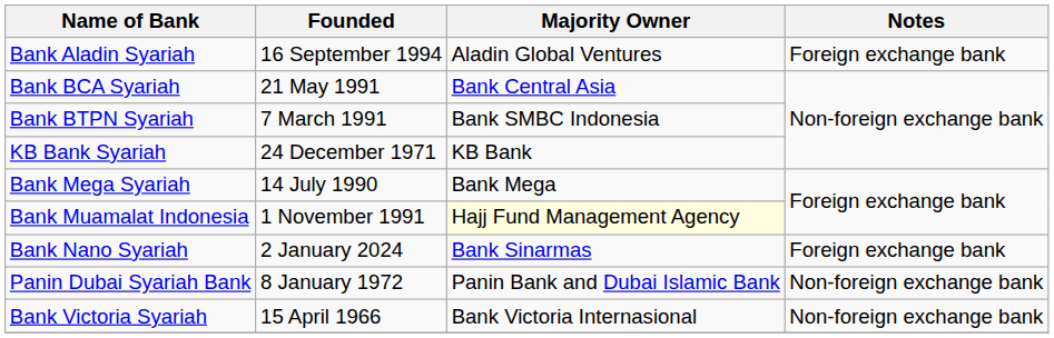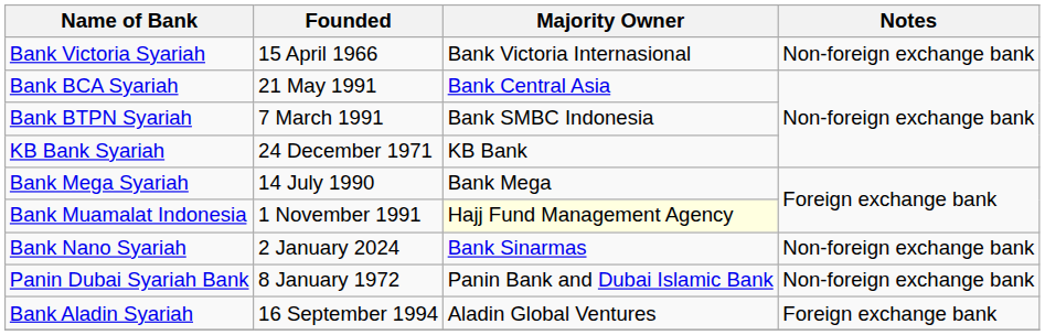 <table class="wikitable" border="1" class="wikitable sortable">
 <tr>
 <th>Name of Bank</th>
 <th>Founded</th>
 <th>Majority Owner</th>
 <th>Notes</th>
 </tr>
 <tr>
-<td><a href='#'>Bank Aladin Syariah</a></td>
-<td>16 September 1994</td>
-<td>Aladin Global Ventures</td>
-<td>Foreign exchange bank</td>
+<td><a href='#'>Bank Victoria Syariah</a></td>
+<td>15 April 1966</td>
+<td>Bank Victoria Internasional</td>
+<td>Non-foreign exchange bank</td>
 </tr>
 <tr>
 <td><a href='#'>Bank BCA Syariah</a></td>
 <td>21 May 1991</td>
 <td><a href='#'>Bank Central Asia</a></td>
 <td rowspan="3">Non-foreign exchange bank</td>
 </tr>
 <tr>
 <td><a href='#'>Bank BTPN Syariah</a></td>
 <td>7 March 1991</td>
 <td>Bank SMBC Indonesia</td>
 </tr>
 <tr>
 <td><a href='#'>KB Bank Syariah</a></td>
 <td>24 December 1971</td>
 <td>KB Bank</td>
 </tr>
 <tr>
 <td><a href='#'>Bank Mega Syariah</a></td>
 <td>14 July 1990</td>
 <td>Bank Mega</td>
 <td rowspan="2">Foreign exchange bank</td>
 </tr>
 <tr>
 <td><a href='#'>Bank Muamalat Indonesia</a></td>
 <td>1 November 1991</td>
 <td style="background: lightyellow;">Hajj Fund Management Agency</td>
 </tr>
 <tr>
 <td><a href='#'>Bank Nano Syariah</a></td>
 <td>2 January 2024</td>
 <td><a href='#'>Bank Sinarmas</a></td>
-<td>Foreign exchange bank</td>
+<td>Non-foreign exchange bank</td>
 </tr>
 <tr>
 <td><a href='#'>Panin Dubai Syariah Bank</a></td>
 <td>8 January 1972</td>
 <td>Panin Bank and <a href='#'>Dubai Islamic Bank</a></td>
 <td>Non-foreign exchange bank</td>
 </tr>
 <tr>
-<td><a href='#'>Bank Victoria Syariah</a></td>
-<td>15 April 1966</td>
-<td>Bank Victoria Internasional</td>
-<td>Non-foreign exchange bank</td>
+<td><a href='#'>Bank Aladin Syariah</a></td>
+<td>16 September 1994</td>
+<td>Aladin Global Ventures</td>
+<td>Foreign exchange bank</td>
 </tr>
 <tr>
 </tr>
 </table>
